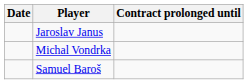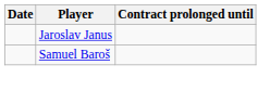 <table class="wikitable">
 <tr>
 <th>Date</th>
 <th>Player</th>
 <th>Contract prolonged until</th>
 </tr>
 <tr>
 <td></td>
 <td> <a href='#'>Jaroslav Janus</a></td>
 <td></td>
 </tr>
 <tr>
 <td></td>
-<td> <a href='#'>Michal Vondrka</a></td>
-<td></td>
-</tr>
-<tr>
-<td></td>
 <td> <a href='#'>Samuel Baroš</a></td>
 <td></td>
 </tr>
 </table>
